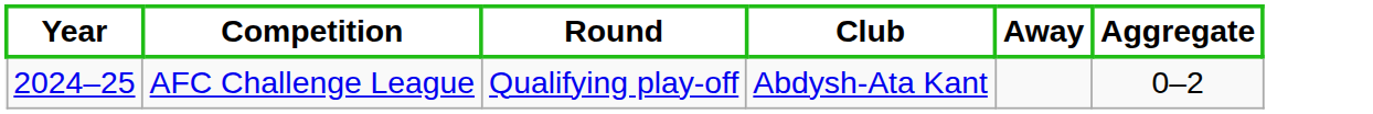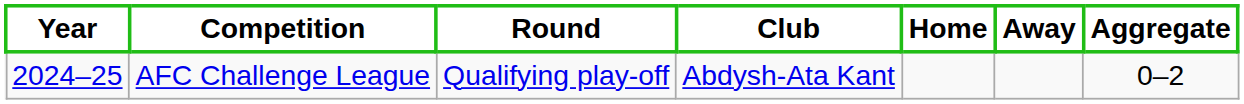 <table class="wikitable" style="text-align:center">
 <tr>
 <th style="background:#FFFFFF; color:#000000; border:2px solid #20BD16;">Year</th>
 <th style="background:#FFFFFF; color:#000000; border:2px solid #20BD16;">Competition</th>
 <th style="background:#FFFFFF; color:#000000; border:2px solid #20BD16;">Round</th>
 <th style="background:#FFFFFF; color:#000000; border:2px solid #20BD16;">Club</th>
+<th style="background:#FFFFFF; color:#000000; border:2px solid #20BD16;">Home</th>
 <th style="background:#FFFFFF; color:#000000; border:2px solid #20BD16;">Away</th>
 <th style="background:#FFFFFF; color:#000000; border:2px solid #20BD16;">Aggregate</th>
 </tr>
 <tr>
 <td><a href='#'>2024–25</a></td>
 <td><a href='#'>AFC Challenge League</a></td>
 <td><a href='#'>Qualifying play-off</a></td>
 <td> <a href='#'>Abdysh-Ata Kant</a></td>
 <td></td>
+<td></td>
 <td>0–2</td>
 </tr>
 </table>
